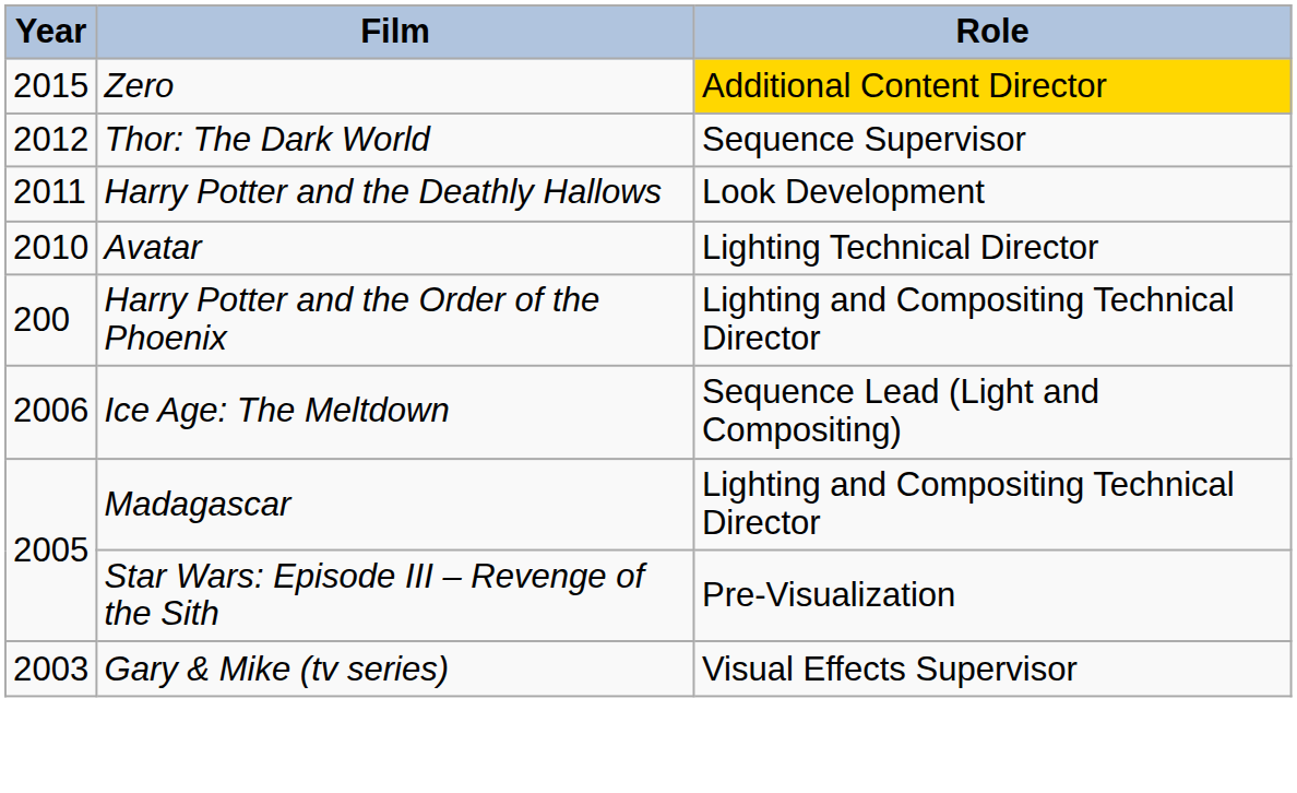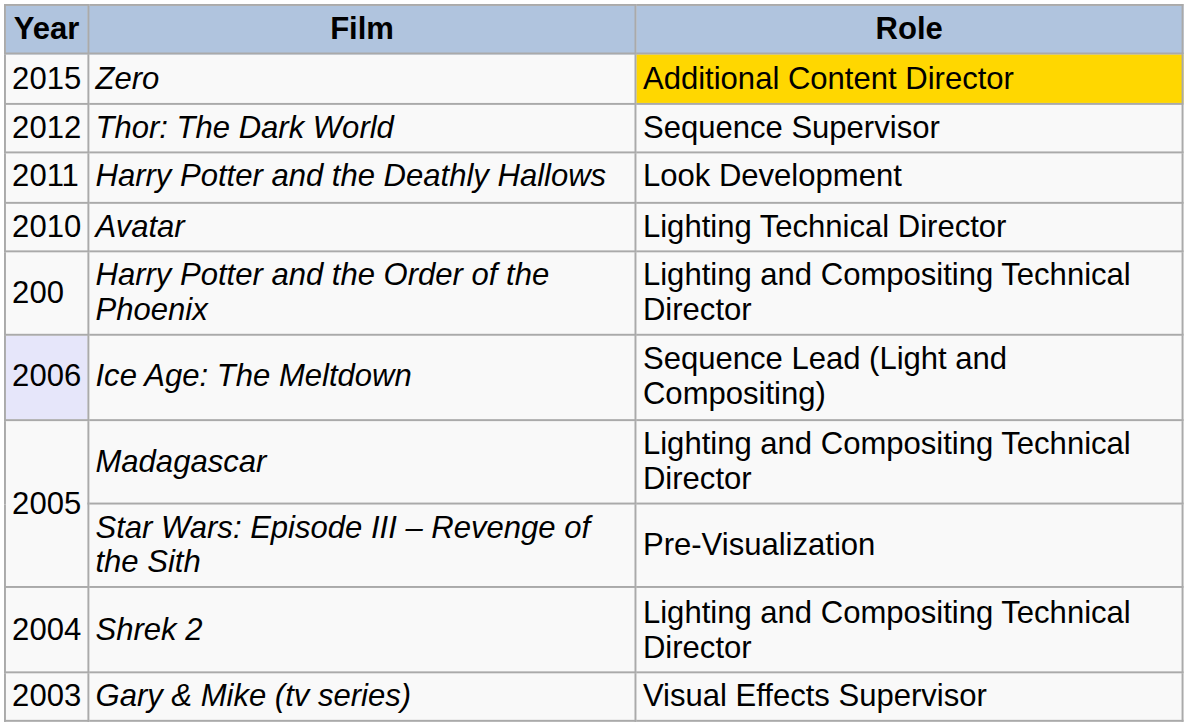 <table class="wikitable">
 <tr>
 <th style="background:#B0C4DE;">Year</th>
 <th style="background:#B0C4DE;">Film</th>
 <th style="background:#B0C4DE;">Role</th>
 </tr>
 <tr>
 <td>2015</td>
 <td><em>Zero</em></td>
 <td style="background: gold;">Additional Content Director</td>
 </tr>
 <tr>
 <td>2012</td>
 <td><em>Thor: The Dark World</em></td>
 <td>Sequence Supervisor</td>
 </tr>
 <tr>
 <td>2011</td>
 <td><em>Harry Potter and the Deathly Hallows</em></td>
 <td>Look Development</td>
 </tr>
 <tr>
 <td>2010</td>
 <td><em>Avatar</em></td>
 <td>Lighting Technical Director</td>
 </tr>
 <tr>
 <td>200</td>
 <td><em>Harry Potter and the Order of the Phoenix</em></td>
 <td>Lighting and Compositing Technical Director</td>
 </tr>
 <tr>
-<td>2006</td>
+<td style="background: lavender;">2006</td>
 <td><em>Ice Age: The Meltdown</em></td>
 <td>Sequence Lead (Light and Compositing)</td>
 </tr>
 <tr>
 <td rowspan="2">2005</td>
 <td><em>Madagascar</em></td>
 <td>Lighting and Compositing Technical Director</td>
 </tr>
 <tr>
 <td><em>Star Wars: Episode III – Revenge of the Sith</em></td>
 <td>Pre-Visualization</td>
 </tr>
 <tr>
+<td>2004</td>
+<td><em>Shrek 2</em></td>
+<td>Lighting and Compositing Technical Director</td>
+</tr>
+<tr>
 <td>2003</td>
 <td><em>Gary & Mike (tv series)</em></td>
 <td>Visual Effects Supervisor</td>
 </tr>
 </table>
